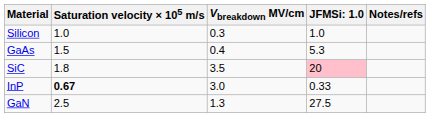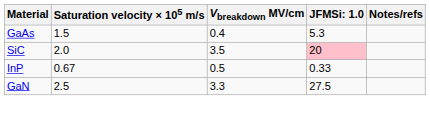 <table class="wikitable sortable">
 <tr>
 <th>Material</th>
 <th>Saturation velocity × 10<sup>5</sup> m/s</th>
 <th><em>V</em><sub>breakdown</sub> MV/cm</th>
 <th>JFMSi: 1.0</th>
 <th>Notes/refs</th>
-</tr>
-<tr>
-<td><a href='#'>Silicon</a></td>
-<td>1.0</td>
-<td>0.3</td>
-<td>1.0</td>
-<td></td>
 </tr>
 <tr>
 <td><a href='#'>GaAs</a></td>
 <td>1.5</td>
 <td>0.4</td>
 <td>5.3</td>
 <td></td>
 </tr>
 <tr>
 <td><a href='#'>SiC</a></td>
-<td>1.8</td>
+<td>2.0</td>
 <td>3.5</td>
 <td style="background: pink;">20</td>
 <td></td>
 </tr>
 <tr>
 <td><a href='#'>InP</a></td>
-<td><strong>0.67</strong></td>
-<td>3.0</td>
+<td>0.67</td>
+<td>0.5</td>
 <td>0.33</td>
 <td></td>
 </tr>
 <tr>
 <td><a href='#'>GaN</a></td>
 <td>2.5</td>
-<td>1.3</td>
+<td>3.3</td>
 <td>27.5</td>
 <td></td>
 </tr>
 </table>
